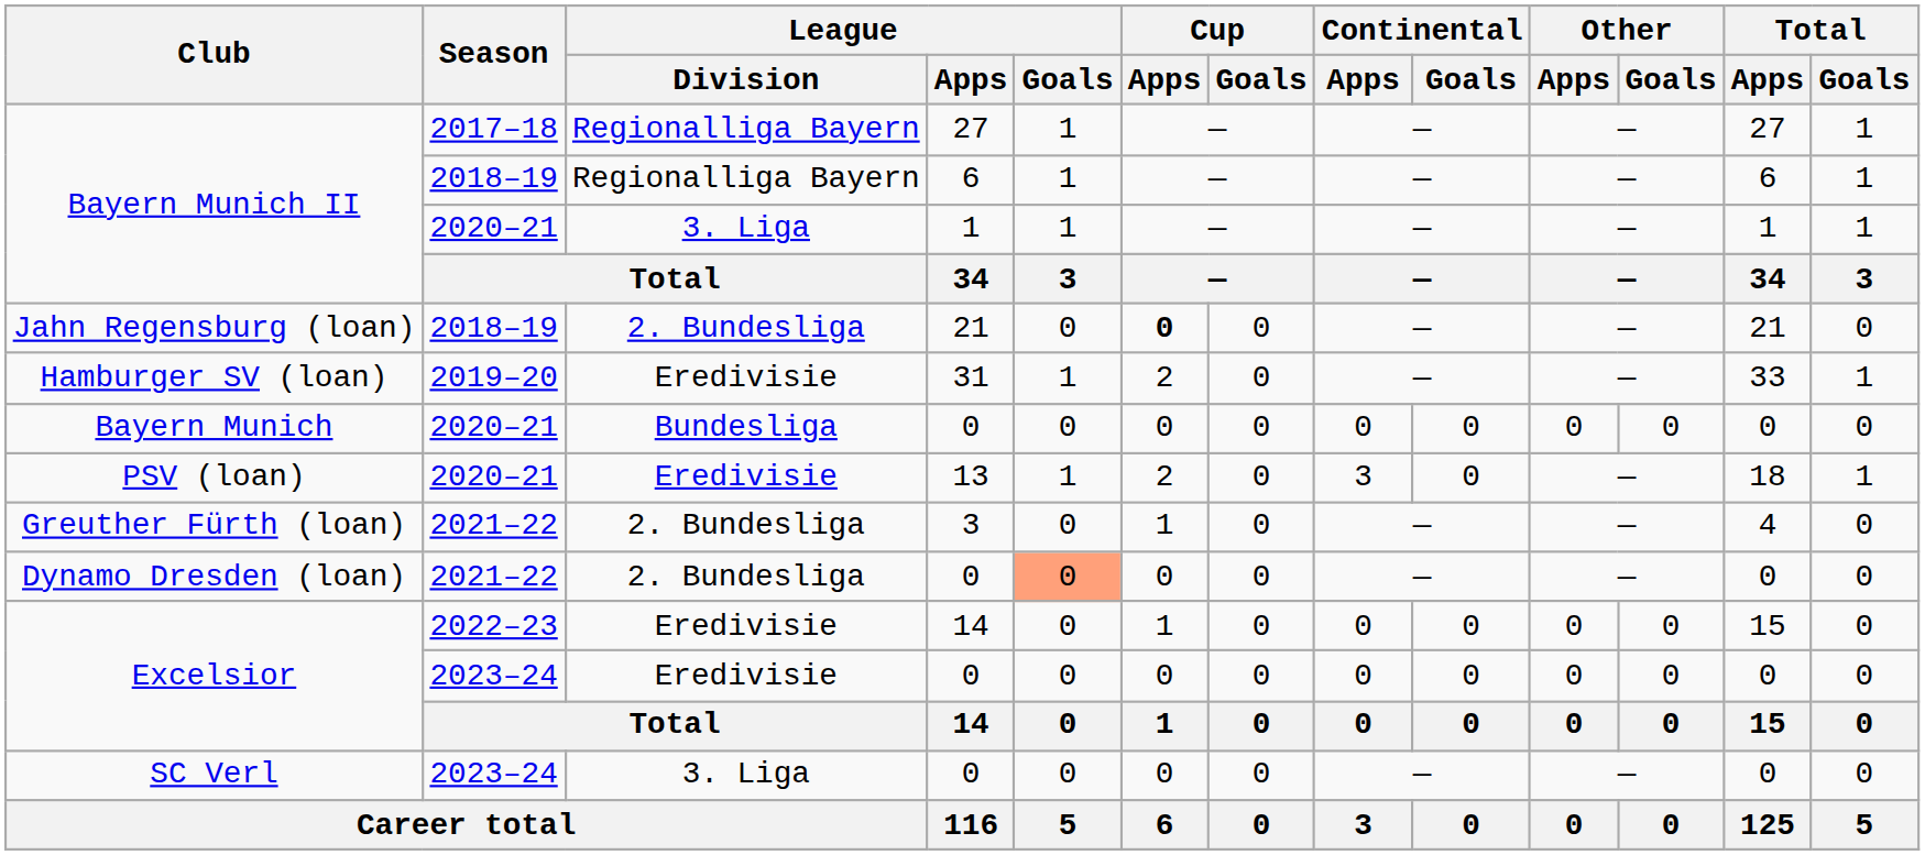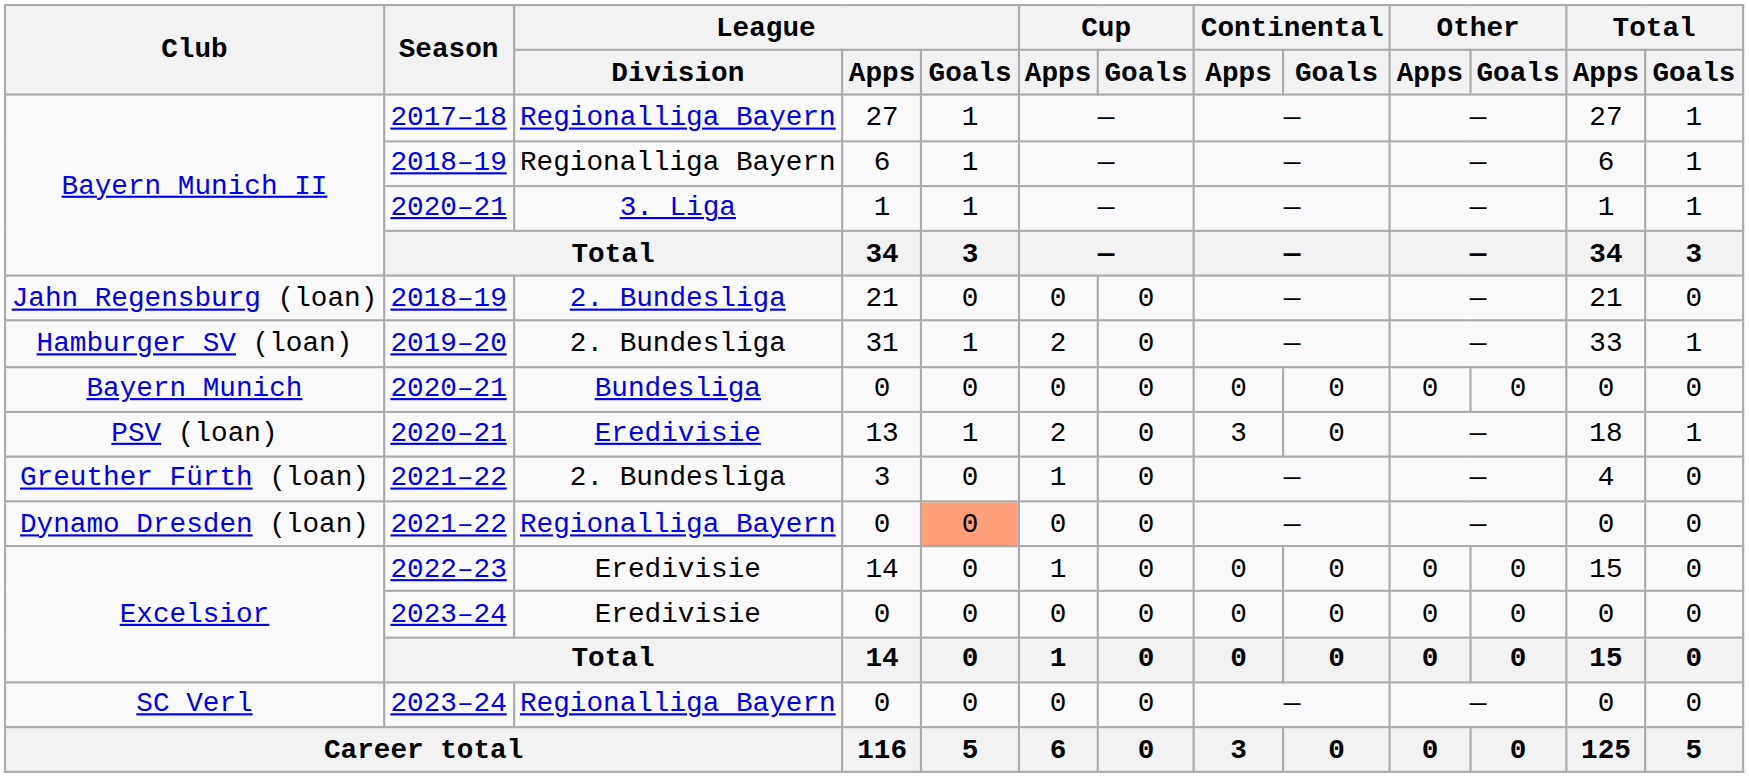 <table class="wikitable" style="text-align:center">
 <tr>
 <th rowspan="2">Club</th>
 <th rowspan="2">Season</th>
 <th colspan="3">League</th>
 <th colspan="2">Cup</th>
 <th colspan="2">Continental</th>
 <th colspan="2">Other</th>
 <th colspan="2">Total</th>
 </tr>
 <tr>
 <th>Division</th>
 <th>Apps</th>
 <th>Goals</th>
 <th>Apps</th>
 <th>Goals</th>
 <th>Apps</th>
 <th>Goals</th>
 <th>Apps</th>
 <th>Goals</th>
 <th>Apps</th>
 <th>Goals</th>
 </tr>
 <tr>
 <td rowspan="4"><a href='#'>Bayern Munich II</a></td>
 <td><a href='#'>2017–18</a></td>
 <td><a href='#'>Regionalliga Bayern</a></td>
 <td>27</td>
 <td>1</td>
 <td colspan="2">—</td>
 <td colspan="2">—</td>
 <td colspan="2">—</td>
 <td>27</td>
 <td>1</td>
 </tr>
 <tr>
 <td><a href='#'>2018–19</a></td>
 <td>Regionalliga Bayern</td>
 <td>6</td>
 <td>1</td>
 <td colspan="2">—</td>
 <td colspan="2">—</td>
 <td colspan="2">—</td>
 <td>6</td>
 <td>1</td>
 </tr>
 <tr>
 <td><a href='#'>2020–21</a></td>
 <td><a href='#'>3. Liga</a></td>
 <td>1</td>
 <td>1</td>
 <td colspan="2">—</td>
 <td colspan="2">—</td>
 <td colspan="2">—</td>
 <td>1</td>
 <td>1</td>
 </tr>
 <tr>
 <th colspan="2">Total</th>
 <th>34</th>
 <th>3</th>
 <th colspan="2">—</th>
 <th colspan="2">—</th>
 <th colspan="2">—</th>
 <th>34</th>
 <th>3</th>
 </tr>
 <tr>
 <td><a href='#'>Jahn Regensburg</a> (loan)</td>
 <td><a href='#'>2018–19</a></td>
 <td><a href='#'>2. Bundesliga</a></td>
 <td>21</td>
 <td>0</td>
-<td><strong>0</strong></td>
+<td>0</td>
 <td>0</td>
 <td colspan="2">—</td>
 <td colspan="2">—</td>
 <td>21</td>
 <td>0</td>
 </tr>
 <tr>
 <td><a href='#'>Hamburger SV</a> (loan)</td>
 <td><a href='#'>2019–20</a></td>
-<td>Eredivisie</td>
+<td>2. Bundesliga</td>
 <td>31</td>
 <td>1</td>
 <td>2</td>
 <td>0</td>
 <td colspan="2">—</td>
 <td colspan="2">—</td>
 <td>33</td>
 <td>1</td>
 </tr>
 <tr>
 <td><a href='#'>Bayern Munich</a></td>
 <td><a href='#'>2020–21</a></td>
 <td><a href='#'>Bundesliga</a></td>
 <td>0</td>
 <td>0</td>
 <td>0</td>
 <td>0</td>
 <td>0</td>
 <td>0</td>
 <td>0</td>
 <td>0</td>
 <td>0</td>
 <td>0</td>
 </tr>
 <tr>
 <td><a href='#'>PSV</a> (loan)</td>
 <td><a href='#'>2020–21</a></td>
 <td><a href='#'>Eredivisie</a></td>
 <td>13</td>
 <td>1</td>
 <td>2</td>
 <td>0</td>
 <td>3</td>
 <td>0</td>
 <td colspan="2">—</td>
 <td>18</td>
 <td>1</td>
 </tr>
 <tr>
 <td><a href='#'>Greuther Fürth</a> (loan)</td>
 <td><a href='#'>2021–22</a></td>
 <td>2. Bundesliga</td>
 <td>3</td>
 <td>0</td>
 <td>1</td>
 <td>0</td>
 <td colspan="2">—</td>
 <td colspan="2">—</td>
 <td>4</td>
 <td>0</td>
 </tr>
 <tr>
 <td><a href='#'>Dynamo Dresden</a> (loan)</td>
 <td><a href='#'>2021–22</a></td>
-<td>2. Bundesliga</td>
+<td><a href='#'>Regionalliga Bayern</a></td>
 <td>0</td>
 <td style="background: lightsalmon;">0</td>
 <td>0</td>
 <td>0</td>
 <td colspan="2">—</td>
 <td colspan="2">—</td>
 <td>0</td>
 <td>0</td>
 </tr>
 <tr>
 <td rowspan="3"><a href='#'>Excelsior</a></td>
 <td><a href='#'>2022–23</a></td>
 <td>Eredivisie</td>
 <td>14</td>
 <td>0</td>
 <td>1</td>
 <td>0</td>
 <td>0</td>
 <td>0</td>
 <td>0</td>
 <td>0</td>
 <td>15</td>
 <td>0</td>
 </tr>
 <tr>
 <td><a href='#'>2023–24</a></td>
 <td>Eredivisie</td>
 <td>0</td>
 <td>0</td>
 <td>0</td>
 <td>0</td>
 <td>0</td>
 <td>0</td>
 <td>0</td>
 <td>0</td>
 <td>0</td>
 <td>0</td>
 </tr>
 <tr>
 <th colspan="2">Total</th>
 <th>14</th>
 <th>0</th>
 <th>1</th>
 <th>0</th>
 <th>0</th>
 <th>0</th>
 <th>0</th>
 <th>0</th>
 <th>15</th>
 <th>0</th>
 </tr>
 <tr>
 <td><a href='#'>SC Verl</a></td>
 <td><a href='#'>2023–24</a></td>
-<td>3. Liga</td>
+<td><a href='#'>Regionalliga Bayern</a></td>
 <td>0</td>
 <td>0</td>
 <td>0</td>
 <td>0</td>
 <td colspan="2">—</td>
 <td colspan="2">—</td>
 <td>0</td>
 <td>0</td>
 </tr>
 <tr>
 <th colspan="3">Career total</th>
 <th>116</th>
 <th>5</th>
 <th>6</th>
 <th>0</th>
 <th>3</th>
 <th>0</th>
 <th>0</th>
 <th>0</th>
 <th>125</th>
 <th>5</th>
 </tr>
 </table>
